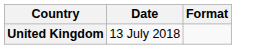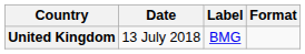 <table class="wikitable plainrowheaders" style="text-align:center;">
 <tr>
 <th>Country</th>
 <th>Date</th>
+<th>Label</th>
 <th>Format</th>
 </tr>
 <tr>
 <th scope="row">United Kingdom</th>
 <td>13 July 2018</td>
+<td><a href='#'>BMG</a></td>
 <td></td>
 </tr>
 </table>
